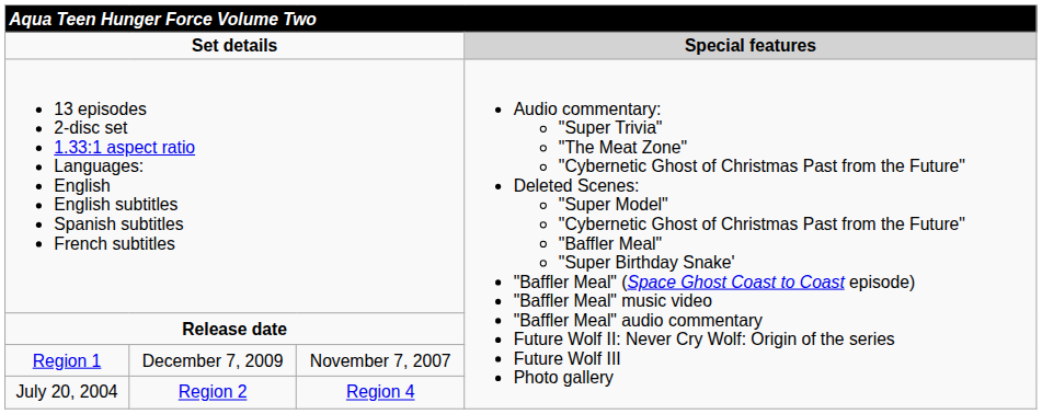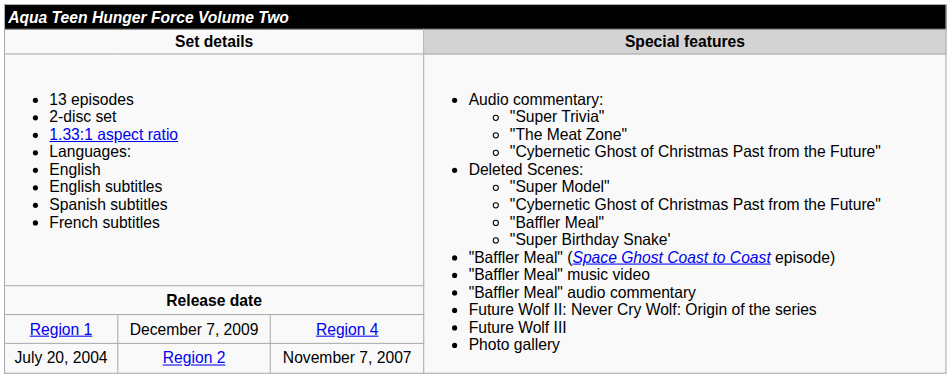 <table class="wikitable" style="font-size:95%;">
 <tr>
 <td colspan="5" style="background:#000; color:#fff;"><strong><em>Aqua Teen Hunger Force Volume Two</em></strong></td>
 </tr>
 <tr style="vertical-align:top; text-align:center;">
 <td style="width:400px;" colspan="3"><strong>Set details </strong></td>
 <td style="background: lightgrey; width:300px; "><strong>Special features</strong></td>
 </tr>
 <tr valign="top">
 <td colspan="3"  style="text-align:left; width:200px;"><br><ul><li>13 episodes</li><li>2-disc set</li><li><a href='#'>1.33:1 aspect ratio</a></li><li>Languages:</li><li>English</li><li>English subtitles</li><li>Spanish subtitles</li><li>French subtitles</li></ul></td>
 <td rowspan="4"  style="text-align:left; width:500px;"><br><ul><li>Audio commentary:<ul><li>"Super Trivia"</li><li>"The Meat Zone"</li><li>"Cybernetic Ghost of Christmas Past from the Future"</li></ul></li><li>Deleted Scenes:<ul><li>"Super Model"</li><li>"Cybernetic Ghost of Christmas Past from the Future"</li><li>"Baffler Meal"</li><li>"Super Birthday Snake'</li></ul></li><li>"Baffler Meal" (<em><a href='#'>Space Ghost Coast to Coast</a></em> episode)</li><li>"Baffler Meal" music video</li><li>"Baffler Meal" audio commentary</li><li>Future Wolf II: Never Cry Wolf: Origin of the series</li><li>Future Wolf III</li><li>Photo gallery</li></ul></td>
 </tr>
 <tr>
 <td colspan="3" style="text-align:center;"><strong>Release date</strong></td>
 </tr>
 <tr>
 <td style="text-align:center;"><a href='#'>Region 1</a></td>
 <td style="text-align:center;">December 7, 2009</td>
-<td style="text-align:center;">November 7, 2007</td>
+<td style="text-align:center;"><a href='#'>Region 4</a></td>
 </tr>
 <tr>
 <td style="text-align:center;">July 20, 2004</td>
 <td style="text-align:center;"><a href='#'>Region 2</a></td>
-<td style="text-align:center;"><a href='#'>Region 4</a></td>
+<td style="text-align:center;">November 7, 2007</td>
 </tr>
 </table>
